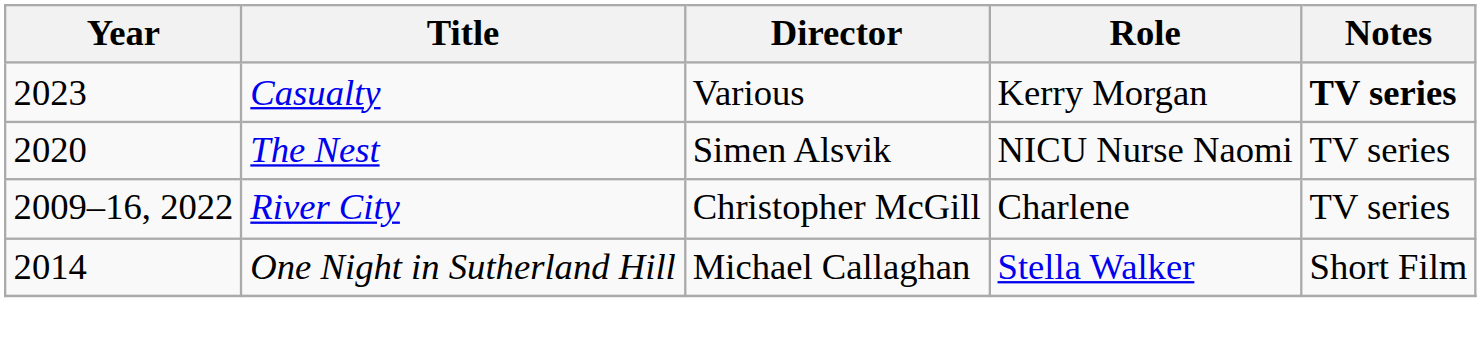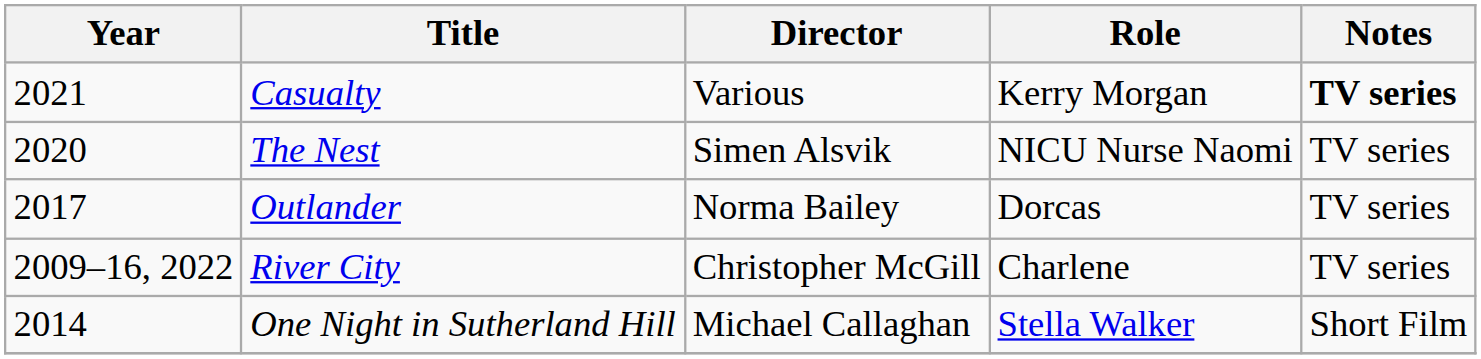 <table class="wikitable sortable">
 <tr>
 <th>Year</th>
 <th>Title</th>
 <th>Director</th>
 <th>Role</th>
 <th class="unsortable">Notes</th>
 </tr>
 <tr>
-<td>2023</td>
+<td>2021</td>
 <td><em><a href='#'>Casualty</a></em></td>
 <td>Various</td>
 <td>Kerry Morgan</td>
 <td><strong>TV series</strong></td>
 </tr>
 <tr>
 <td>2020</td>
 <td><em><a href='#'>The Nest</a></em></td>
 <td>Simen Alsvik</td>
 <td>NICU Nurse Naomi</td>
+<td>TV series</td>
+</tr>
+<tr>
+<td>2017</td>
+<td><em><a href='#'>Outlander</a></em></td>
+<td>Norma Bailey</td>
+<td>Dorcas</td>
 <td>TV series</td>
 </tr>
 <tr>
 <td>2009–16, 2022</td>
 <td><em><a href='#'>River City</a></em></td>
 <td>Christopher McGill</td>
 <td>Charlene</td>
 <td>TV series</td>
 </tr>
 <tr>
 <td>2014</td>
 <td><em>One Night in Sutherland Hill</em></td>
 <td>Michael Callaghan</td>
 <td><a href='#'>Stella Walker</a></td>
 <td>Short Film</td>
 </tr>
 <tr>
 </tr>
 </table>
